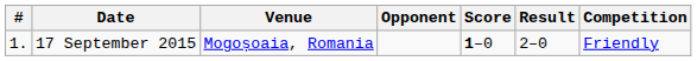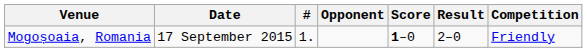 <table class="wikitable">
 <tr>
+<th>Venue</th>
+<th>Date</th>
 <th>#</th>
-<th>Date</th>
-<th>Venue</th>
 <th>Opponent</th>
 <th>Score</th>
 <th>Result</th>
 <th>Competition</th>
 </tr>
 <tr>
+<td><a href='#'>Mogoșoaia</a>, <a href='#'>Romania</a></td>
+<td>17 September 2015</td>
 <td>1.</td>
-<td>17 September 2015</td>
-<td><a href='#'>Mogoșoaia</a>, <a href='#'>Romania</a></td>
 <td></td>
 <td><strong>1</strong>–0</td>
 <td>2–0</td>
 <td><a href='#'>Friendly</a></td>
 </tr>
 </table>
